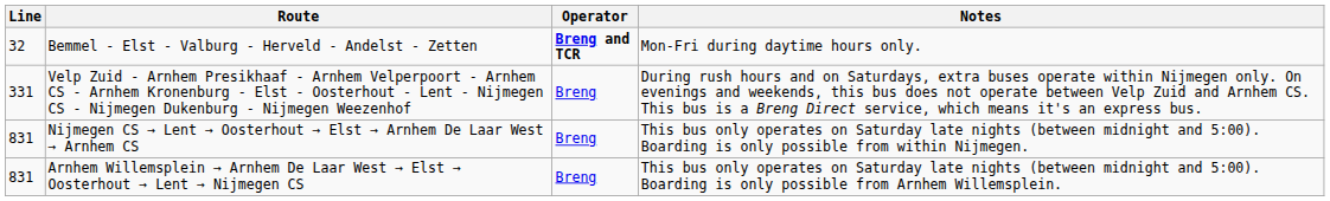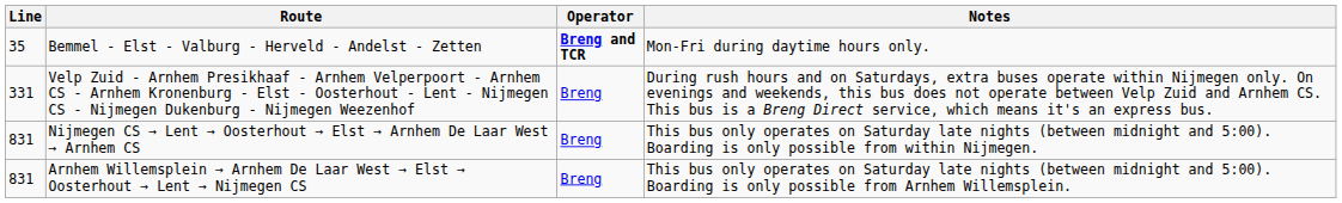 <table class="wikitable">
 <tr>
 <th>Line</th>
 <th>Route</th>
 <th>Operator</th>
 <th>Notes</th>
 </tr>
 <tr>
-<td>32</td>
+<td>35</td>
 <td>Bemmel - Elst - Valburg - Herveld - Andelst - Zetten</td>
 <td><strong><a href='#'>Breng</a> and TCR</strong></td>
 <td>Mon-Fri during daytime hours only.</td>
 </tr>
 <tr>
 <td>331</td>
 <td>Velp Zuid - Arnhem Presikhaaf - Arnhem Velperpoort - Arnhem CS - Arnhem Kronenburg - Elst - Oosterhout - Lent - Nijmegen CS - Nijmegen Dukenburg - Nijmegen Weezenhof</td>
 <td><a href='#'>Breng</a></td>
 <td>During rush hours and on Saturdays, extra buses operate within Nijmegen only. On evenings and weekends, this bus does not operate between Velp Zuid and Arnhem CS. This bus is a <em>Breng Direct</em> service, which means it's an express bus.</td>
 </tr>
 <tr>
 <td>831</td>
 <td>Nijmegen CS → Lent → Oosterhout → Elst → Arnhem De Laar West → Arnhem CS</td>
 <td><a href='#'>Breng</a></td>
 <td>This bus only operates on Saturday late nights (between midnight and 5:00). Boarding is only possible from within Nijmegen.</td>
 </tr>
 <tr>
 <td>831</td>
 <td>Arnhem Willemsplein → Arnhem De Laar West → Elst → Oosterhout → Lent → Nijmegen CS</td>
 <td><a href='#'>Breng</a></td>
 <td>This bus only operates on Saturday late nights (between midnight and 5:00). Boarding is only possible from Arnhem Willemsplein.</td>
 </tr>
 </table>
